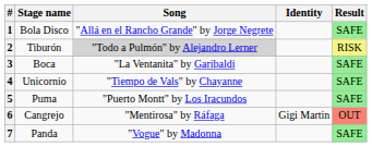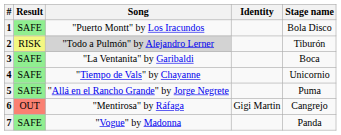 <table class="wikitable plainrowheaders" style="text-align: center;">
 <tr>
 <th>#</th>
-<th>Stage name</th>
+<th>Result</th>
 <th>Song</th>
 <th>Identity</th>
-<th>Result</th>
+<th>Stage name</th>
 </tr>
 <tr>
 <th>1</th>
+<td bgcolor=lightgreen>SAFE</td>
+<td>"Puerto Montt" by <a href='#'>Los Iracundos</a></td>
+<td></td>
 <td>Bola Disco</td>
-<td>"<a href='#'>Allá en el Rancho Grande</a>" by <a href='#'>Jorge Negrete</a></td>
-<td></td>
-<td bgcolor=lightgreen>SAFE</td>
 </tr>
 <tr>
 <th>2</th>
-<td>Tiburón</td>
+<td bgcolor="#F3F781">RISK</td>
 <td style="background: lightgrey;">"Todo a Pulmón" by <a href='#'>Alejandro Lerner</a></td>
 <td></td>
-<td bgcolor="#F3F781">RISK</td>
+<td>Tiburón</td>
 </tr>
 <tr>
 <th>3</th>
-<td>Boca</td>
+<td bgcolor=lightgreen>SAFE</td>
 <td>"La Ventanita" by <a href='#'>Garibaldi</a></td>
 <td></td>
-<td bgcolor=lightgreen>SAFE</td>
+<td>Boca</td>
 </tr>
 <tr>
 <th>4</th>
-<td>Unicornio</td>
+<td bgcolor=lightgreen>SAFE</td>
 <td>"<a href='#'>Tiempo de Vals</a>" by <a href='#'>Chayanne</a></td>
 <td></td>
-<td bgcolor=lightgreen>SAFE</td>
+<td>Unicornio</td>
 </tr>
 <tr>
 <th>5</th>
+<td bgcolor=lightgreen>SAFE</td>
+<td>"<a href='#'>Allá en el Rancho Grande</a>" by <a href='#'>Jorge Negrete</a></td>
+<td></td>
 <td>Puma</td>
-<td>"Puerto Montt" by <a href='#'>Los Iracundos</a></td>
-<td></td>
-<td bgcolor=lightgreen>SAFE</td>
 </tr>
 <tr>
 <th>6</th>
-<td>Cangrejo</td>
+<td bgcolor=salmon>OUT</td>
 <td>"Mentirosa" by <a href='#'>Ráfaga</a></td>
 <td>Gigi Martin</td>
-<td bgcolor=salmon>OUT</td>
+<td>Cangrejo</td>
 </tr>
 <tr>
 <th>7</th>
-<td>Panda</td>
+<td bgcolor=lightgreen>SAFE</td>
 <td>"<a href='#'>Vogue</a>" by <a href='#'>Madonna</a></td>
 <td></td>
-<td bgcolor=lightgreen>SAFE</td>
+<td>Panda</td>
 </tr>
 </table>
